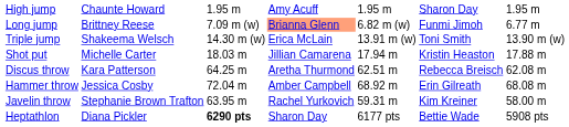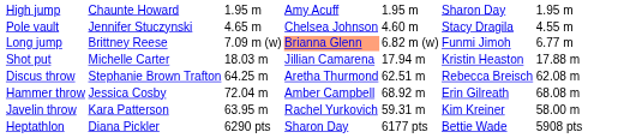 <table>
 <tr>
 <td rowspan=1><a href='#'>High jump</a></td>
 <td><a href='#'>Chaunte Howard</a></td>
 <td>1.95 m</td>
 <td><a href='#'>Amy Acuff</a></td>
 <td>1.95 m</td>
 <td><a href='#'>Sharon Day</a></td>
 <td>1.95 m</td>
 </tr>
 <tr>
+<td rowspan=1><a href='#'>Pole vault</a></td>
+<td><a href='#'>Jennifer Stuczynski</a></td>
+<td>4.65 m</td>
+<td><a href='#'>Chelsea Johnson</a></td>
+<td>4.60 m</td>
+<td><a href='#'>Stacy Dragila</a></td>
+<td>4.55 m</td>
+</tr>
+<tr>
 <td rowspan=1><a href='#'>Long jump</a></td>
 <td><a href='#'>Brittney Reese</a></td>
 <td>7.09 m (w)</td>
 <td style="background: lightsalmon;"><a href='#'>Brianna Glenn</a></td>
 <td>6.82 m (w)</td>
 <td><a href='#'>Funmi Jimoh</a></td>
 <td>6.77 m</td>
-</tr>
-<tr>
-<td rowspan=1><a href='#'>Triple jump</a></td>
-<td><a href='#'>Shakeema Welsch</a></td>
-<td>14.30 m (w)</td>
-<td><a href='#'>Erica McLain</a></td>
-<td>13.91 m (w)</td>
-<td><a href='#'>Toni Smith</a></td>
-<td>13.90 m  (w)</td>
 </tr>
 <tr>
 <td rowspan=1><a href='#'>Shot put</a></td>
 <td><a href='#'>Michelle Carter</a></td>
 <td>18.03 m</td>
 <td><a href='#'>Jillian Camarena</a></td>
 <td>17.94 m</td>
 <td><a href='#'>Kristin Heaston</a></td>
 <td>17.88 m</td>
 </tr>
 <tr>
 <td rowspan=1><a href='#'>Discus throw</a></td>
-<td><a href='#'>Kara Patterson</a></td>
+<td><a href='#'>Stephanie Brown Trafton</a></td>
 <td>64.25 m</td>
 <td><a href='#'>Aretha Thurmond</a></td>
 <td>62.51 m</td>
 <td><a href='#'>Rebecca Breisch</a></td>
 <td>62.08 m</td>
 </tr>
 <tr>
 <td rowspan=1><a href='#'>Hammer throw</a></td>
 <td><a href='#'>Jessica Cosby</a></td>
 <td>72.04 m</td>
 <td><a href='#'>Amber Campbell</a></td>
 <td>68.92 m</td>
 <td><a href='#'>Erin Gilreath</a></td>
 <td>68.08 m</td>
 </tr>
 <tr>
 <td rowspan=1><a href='#'>Javelin throw</a></td>
-<td><a href='#'>Stephanie Brown Trafton</a></td>
+<td><a href='#'>Kara Patterson</a></td>
 <td>63.95 m</td>
 <td><a href='#'>Rachel Yurkovich</a></td>
 <td>59.31 m</td>
 <td><a href='#'>Kim Kreiner</a></td>
 <td>58.00 m</td>
 </tr>
 <tr>
 <td rowspan=1><a href='#'>Heptathlon</a></td>
 <td><a href='#'>Diana Pickler</a></td>
-<td><strong>6290 pts</strong></td>
+<td>6290 pts</td>
 <td><a href='#'>Sharon Day</a></td>
 <td>6177 pts</td>
 <td><a href='#'>Bettie Wade</a></td>
 <td>5908 pts</td>
 </tr>
 </table>
